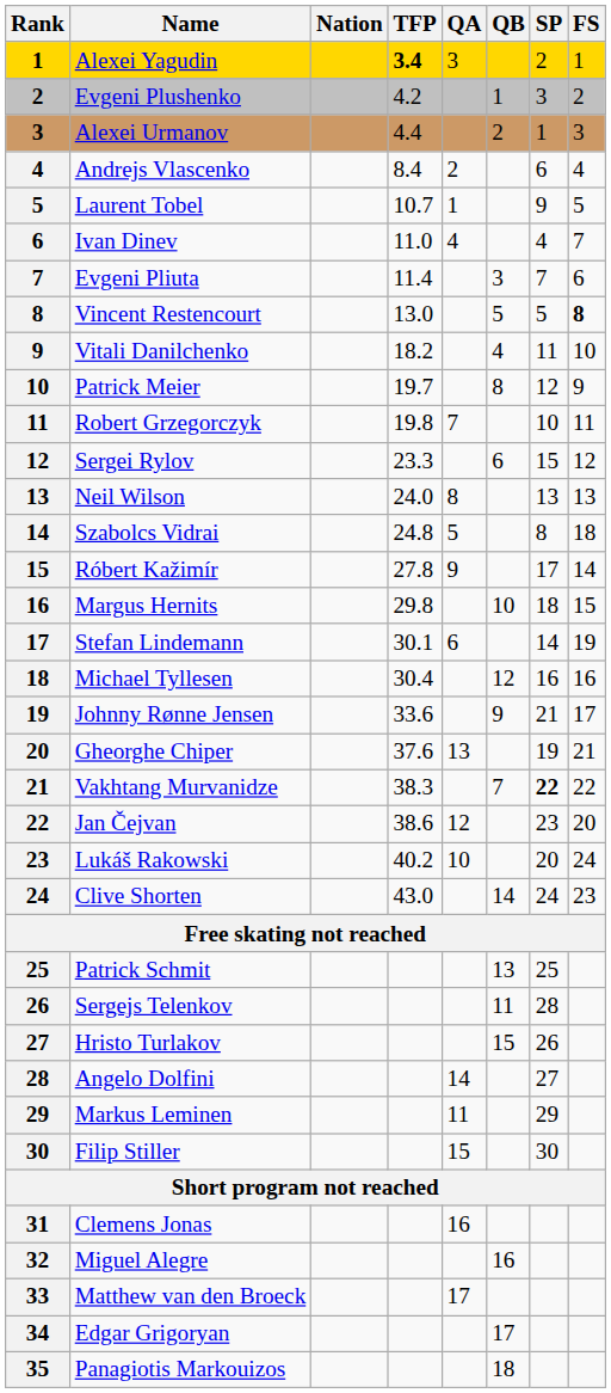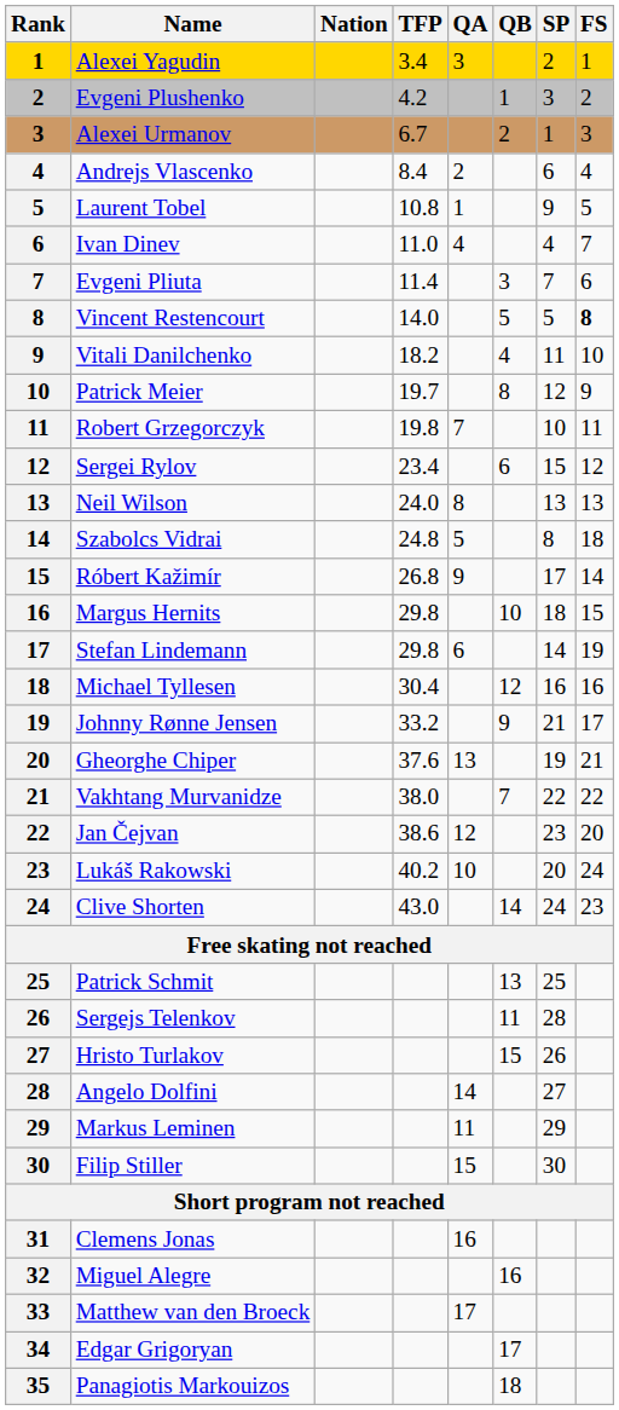 <table class="wikitable">
 <tr>
 <th>Rank</th>
 <th>Name</th>
 <th>Nation</th>
 <th>TFP</th>
 <th>QA</th>
 <th>QB</th>
 <th>SP</th>
 <th>FS</th>
 </tr>
 <tr bgcolor="gold">
 <td align="center"><strong>1</strong></td>
 <td><a href='#'>Alexei Yagudin</a></td>
 <td></td>
-<td><strong>3.4</strong></td>
+<td>3.4</td>
 <td>3</td>
 <td></td>
 <td>2</td>
 <td>1</td>
 </tr>
 <tr bgcolor="silver">
 <td align="center"><strong>2</strong></td>
 <td><a href='#'>Evgeni Plushenko</a></td>
 <td></td>
 <td>4.2</td>
 <td></td>
 <td>1</td>
 <td>3</td>
 <td>2</td>
 </tr>
 <tr bgcolor="cc9966">
 <td align="center"><strong>3</strong></td>
 <td><a href='#'>Alexei Urmanov</a></td>
 <td></td>
-<td>4.4</td>
+<td>6.7</td>
 <td></td>
 <td>2</td>
 <td>1</td>
 <td>3</td>
 </tr>
 <tr>
 <th>4</th>
 <td><a href='#'>Andrejs Vlascenko</a></td>
 <td></td>
 <td>8.4</td>
 <td>2</td>
 <td></td>
 <td>6</td>
 <td>4</td>
 </tr>
 <tr>
 <th>5</th>
 <td><a href='#'>Laurent Tobel</a></td>
 <td></td>
-<td>10.7</td>
+<td>10.8</td>
 <td>1</td>
 <td></td>
 <td>9</td>
 <td>5</td>
 </tr>
 <tr>
 <th>6</th>
 <td><a href='#'>Ivan Dinev</a></td>
 <td></td>
 <td>11.0</td>
 <td>4</td>
 <td></td>
 <td>4</td>
 <td>7</td>
 </tr>
 <tr>
 <th>7</th>
 <td><a href='#'>Evgeni Pliuta</a></td>
 <td></td>
 <td>11.4</td>
 <td></td>
 <td>3</td>
 <td>7</td>
 <td>6</td>
 </tr>
 <tr>
 <th>8</th>
 <td><a href='#'>Vincent Restencourt</a></td>
 <td></td>
-<td>13.0</td>
+<td>14.0</td>
 <td></td>
 <td>5</td>
 <td>5</td>
 <td><strong>8</strong></td>
 </tr>
 <tr>
 <th>9</th>
 <td><a href='#'>Vitali Danilchenko</a></td>
 <td></td>
 <td>18.2</td>
 <td></td>
 <td>4</td>
 <td>11</td>
 <td>10</td>
 </tr>
 <tr>
 <th>10</th>
 <td><a href='#'>Patrick Meier</a></td>
 <td></td>
 <td>19.7</td>
 <td></td>
 <td>8</td>
 <td>12</td>
 <td>9</td>
 </tr>
 <tr>
 <th>11</th>
 <td><a href='#'>Robert Grzegorczyk</a></td>
 <td></td>
 <td>19.8</td>
 <td>7</td>
 <td></td>
 <td>10</td>
 <td>11</td>
 </tr>
 <tr>
 <th>12</th>
 <td><a href='#'>Sergei Rylov</a></td>
 <td></td>
-<td>23.3</td>
+<td>23.4</td>
 <td></td>
 <td>6</td>
 <td>15</td>
 <td>12</td>
 </tr>
 <tr>
 <th>13</th>
 <td><a href='#'>Neil Wilson</a></td>
 <td></td>
 <td>24.0</td>
 <td>8</td>
 <td></td>
 <td>13</td>
 <td>13</td>
 </tr>
 <tr>
 <th>14</th>
 <td><a href='#'>Szabolcs Vidrai</a></td>
 <td></td>
 <td>24.8</td>
 <td>5</td>
 <td></td>
 <td>8</td>
 <td>18</td>
 </tr>
 <tr>
 <th>15</th>
 <td><a href='#'>Róbert Kažimír</a></td>
 <td></td>
-<td>27.8</td>
+<td>26.8</td>
 <td>9</td>
 <td></td>
 <td>17</td>
 <td>14</td>
 </tr>
 <tr>
 <th>16</th>
 <td><a href='#'>Margus Hernits</a></td>
 <td></td>
 <td>29.8</td>
 <td></td>
 <td>10</td>
 <td>18</td>
 <td>15</td>
 </tr>
 <tr>
 <th>17</th>
 <td><a href='#'>Stefan Lindemann</a></td>
 <td></td>
-<td>30.1</td>
+<td>29.8</td>
 <td>6</td>
 <td></td>
 <td>14</td>
 <td>19</td>
 </tr>
 <tr>
 <th>18</th>
 <td><a href='#'>Michael Tyllesen</a></td>
 <td></td>
 <td>30.4</td>
 <td></td>
 <td>12</td>
 <td>16</td>
 <td>16</td>
 </tr>
 <tr>
 <th>19</th>
 <td><a href='#'>Johnny Rønne Jensen</a></td>
 <td></td>
-<td>33.6</td>
+<td>33.2</td>
 <td></td>
 <td>9</td>
 <td>21</td>
 <td>17</td>
 </tr>
 <tr>
 <th>20</th>
 <td><a href='#'>Gheorghe Chiper</a></td>
 <td></td>
 <td>37.6</td>
 <td>13</td>
 <td></td>
 <td>19</td>
 <td>21</td>
 </tr>
 <tr>
 <th>21</th>
 <td><a href='#'>Vakhtang Murvanidze</a></td>
 <td></td>
-<td>38.3</td>
+<td>38.0</td>
 <td></td>
 <td>7</td>
-<td><strong>22</strong></td>
+<td>22</td>
 <td>22</td>
 </tr>
 <tr>
 <th>22</th>
 <td><a href='#'>Jan Čejvan</a></td>
 <td></td>
 <td>38.6</td>
 <td>12</td>
 <td></td>
 <td>23</td>
 <td>20</td>
 </tr>
 <tr>
 <th>23</th>
 <td><a href='#'>Lukáš Rakowski</a></td>
 <td></td>
 <td>40.2</td>
 <td>10</td>
 <td></td>
 <td>20</td>
 <td>24</td>
 </tr>
 <tr>
 <th>24</th>
 <td><a href='#'>Clive Shorten</a></td>
 <td></td>
 <td>43.0</td>
 <td></td>
 <td>14</td>
 <td>24</td>
 <td>23</td>
 </tr>
 <tr>
 <th colspan=8>Free skating not reached</th>
 </tr>
 <tr>
 <th>25</th>
 <td><a href='#'>Patrick Schmit</a></td>
 <td></td>
 <td></td>
 <td></td>
 <td>13</td>
 <td>25</td>
 <td></td>
 </tr>
 <tr>
 <th>26</th>
 <td><a href='#'>Sergejs Telenkov</a></td>
 <td></td>
 <td></td>
 <td></td>
 <td>11</td>
 <td>28</td>
 <td></td>
 </tr>
 <tr>
 <th>27</th>
 <td><a href='#'>Hristo Turlakov</a></td>
 <td></td>
 <td></td>
 <td></td>
 <td>15</td>
 <td>26</td>
 <td></td>
 </tr>
 <tr>
 <th>28</th>
 <td><a href='#'>Angelo Dolfini</a></td>
 <td></td>
 <td></td>
 <td>14</td>
 <td></td>
 <td>27</td>
 <td></td>
 </tr>
 <tr>
 <th>29</th>
 <td><a href='#'>Markus Leminen</a></td>
 <td></td>
 <td></td>
 <td>11</td>
 <td></td>
 <td>29</td>
 <td></td>
 </tr>
 <tr>
 <th>30</th>
 <td><a href='#'>Filip Stiller</a></td>
 <td></td>
 <td></td>
 <td>15</td>
 <td></td>
 <td>30</td>
 <td></td>
 </tr>
 <tr>
 <th colspan=8>Short program not reached</th>
 </tr>
 <tr>
 <th>31</th>
 <td><a href='#'>Clemens Jonas</a></td>
 <td></td>
 <td></td>
 <td>16</td>
 <td></td>
 <td></td>
 <td></td>
 </tr>
 <tr>
 <th>32</th>
 <td><a href='#'>Miguel Alegre</a></td>
 <td></td>
 <td></td>
 <td></td>
 <td>16</td>
 <td></td>
 <td></td>
 </tr>
 <tr>
 <th>33</th>
 <td><a href='#'>Matthew van den Broeck</a></td>
 <td></td>
 <td></td>
 <td>17</td>
 <td></td>
 <td></td>
 <td></td>
 </tr>
 <tr>
 <th>34</th>
 <td><a href='#'>Edgar Grigoryan</a></td>
 <td></td>
 <td></td>
 <td></td>
 <td>17</td>
 <td></td>
 <td></td>
 </tr>
 <tr>
 <th>35</th>
 <td><a href='#'>Panagiotis Markouizos</a></td>
 <td></td>
 <td></td>
 <td></td>
 <td>18</td>
 <td></td>
 <td></td>
 </tr>
 </table>
